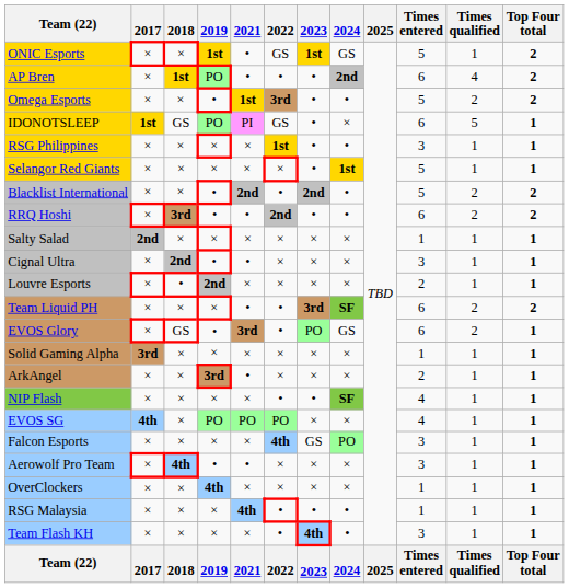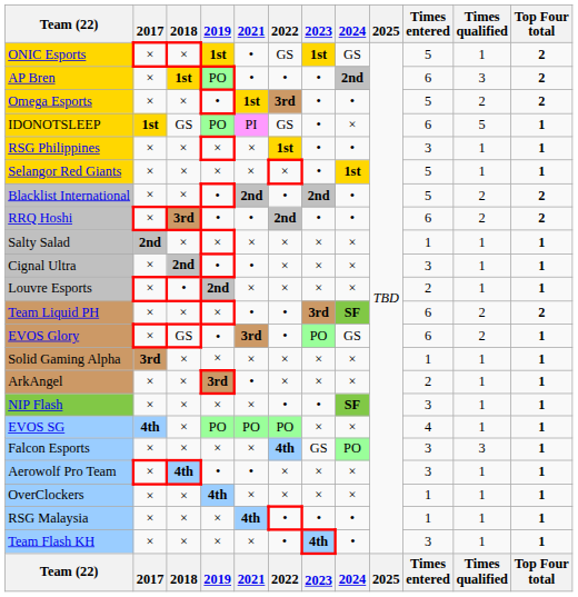 <table class="wikitable sortable" style="text-align: center">
 <tr>
 <th>Team (22)</th>
 <th class="unsortable"><br>2017</th>
 <th class="unsortable"><br>2018</th>
 <th class="unsortable"><br><a href='#'>2019</a></th>
 <th class="unsortable"><br><a href='#'>2021</a></th>
 <th class="unsortable"><br>2022</th>
 <th class="unsortable"><br><a href='#'>2023</a></th>
 <th class="unsortable"><br><a href='#'>2024</a></th>
 <th><br>2025</th>
 <th>Times<br>entered</th>
 <th>Times<br>qualified</th>
 <th>Top Four<br>total</th>
 </tr>
 <tr>
 <td style="background:gold" align="left"> <a href='#'>ONIC Esports</a></td>
 <td style="border:3px solid red">×</td>
 <td style="border:3px solid red">×</td>
 <td style="background:gold"><strong>1st</strong></td>
 <td>•</td>
 <td>GS</td>
 <td style="background:gold"><strong>1st</strong></td>
 <td>GS</td>
 <td rowspan="22"><em>TBD</em></td>
 <td>5</td>
 <td>1</td>
 <td><strong>2</strong></td>
 </tr>
 <tr>
 <td style="background:gold" align="left"> <a href='#'>AP Bren</a></td>
 <td>×</td>
 <td style="background:gold"><strong>1st</strong></td>
 <td style="border:3px solid red; background:#9aff9a">PO</td>
 <td>•</td>
 <td>•</td>
 <td>•</td>
 <td style="background:silver"><strong>2nd</strong></td>
 <td>6</td>
-<td>4</td>
+<td>3</td>
 <td><strong>2</strong></td>
 </tr>
 <tr>
 <td style="background:gold" align="left"> <a href='#'>Omega Esports</a></td>
 <td>×</td>
 <td>×</td>
 <td style="border:3px solid red">•</td>
 <td style="background:gold"><strong>1st</strong></td>
 <td style="background:#c96"><strong>3rd</strong></td>
 <td>•</td>
 <td>•</td>
 <td>5</td>
 <td>2</td>
 <td><strong>2</strong></td>
 </tr>
 <tr>
 <td style="background:gold" align="left"> IDONOTSLEEP</td>
 <td style="background:gold"><strong>1st</strong></td>
 <td>GS</td>
 <td style="background:#9aff9a">PO</td>
 <td style="background:#ff9aff">PI</td>
 <td>GS</td>
 <td>•</td>
 <td>×</td>
 <td>6</td>
 <td>5</td>
 <td><strong>1</strong></td>
 </tr>
 <tr>
 <td style="background:gold" align="left"> <a href='#'>RSG Philippines</a></td>
 <td>×</td>
 <td>×</td>
 <td style="border:3px solid red">×</td>
 <td>×</td>
 <td style="background:gold"><strong>1st</strong></td>
 <td>•</td>
 <td>•</td>
 <td>3</td>
 <td>1</td>
 <td><strong>1</strong></td>
 </tr>
 <tr>
 <td style="background:gold" align="left"> <a href='#'>Selangor Red Giants</a></td>
 <td>×</td>
 <td>×</td>
 <td>×</td>
 <td>×</td>
 <td style="border:3px solid red">×</td>
 <td>•</td>
 <td style="background:gold"><strong>1st</strong></td>
 <td>5</td>
 <td>1</td>
 <td><strong>1</strong></td>
 </tr>
 <tr>
 <td style="background:silver" align="left"> <a href='#'>Blacklist International</a></td>
 <td>×</td>
 <td>×</td>
 <td style="border:3px solid red">•</td>
 <td style="background:silver"><strong>2nd</strong></td>
 <td>•</td>
 <td style="background:silver"><strong>2nd</strong></td>
 <td>•</td>
 <td>5</td>
 <td>2</td>
 <td><strong>2</strong></td>
 </tr>
 <tr>
 <td style="background:silver" align="left"> <a href='#'>RRQ Hoshi</a></td>
 <td style="border:3px solid red">×</td>
 <td style="border:3px solid red; background:#c96"><strong>3rd</strong></td>
 <td>•</td>
 <td>•</td>
 <td style="background:silver"><strong>2nd</strong></td>
 <td>•</td>
 <td>•</td>
 <td>6</td>
 <td>2</td>
 <td><strong>2</strong></td>
 </tr>
 <tr>
 <td style="background:silver" align="left"> Salty Salad</td>
 <td style="background:silver"><strong>2nd</strong></td>
 <td>×</td>
 <td style="border:3px solid red">×</td>
 <td>×</td>
 <td>×</td>
 <td>×</td>
 <td>×</td>
 <td>1</td>
 <td>1</td>
 <td><strong>1</strong></td>
 </tr>
 <tr>
 <td style="background:silver" align="left"> Cignal Ultra</td>
 <td>×</td>
 <td style="background:silver"><strong>2nd</strong></td>
 <td style="border:3px solid red">•</td>
 <td>•</td>
 <td>×</td>
 <td>×</td>
 <td>×</td>
 <td>3</td>
 <td>1</td>
 <td><strong>1</strong></td>
 </tr>
 <tr>
 <td style="background:silver" align="left"> Louvre Esports</td>
 <td style="border:3px solid red">×</td>
 <td style="border:3px solid red">•</td>
 <td style="background:silver"><strong>2nd</strong></td>
 <td>×</td>
 <td>×</td>
 <td>×</td>
 <td>×</td>
 <td>2</td>
 <td>1</td>
 <td><strong>1</strong></td>
 </tr>
 <tr>
 <td style="background:#c96" align="left"> <a href='#'>Team Liquid PH</a></td>
 <td>×</td>
 <td>×</td>
 <td style="border:3px solid red">×</td>
 <td>•</td>
 <td>•</td>
 <td style="background:#c96"><strong>3rd</strong></td>
 <td style="background:#81c846"><strong>SF</strong></td>
 <td>6</td>
 <td>2</td>
 <td><strong>2</strong></td>
 </tr>
 <tr>
 <td style="background:#c96" align="left"> <a href='#'>EVOS Glory</a></td>
 <td style="border:3px solid red">×</td>
 <td style="border:3px solid red">GS</td>
 <td>•</td>
 <td style="background:#c96"><strong>3rd</strong></td>
 <td>•</td>
 <td style="background:#9aff9a">PO</td>
 <td>GS</td>
 <td>6</td>
 <td>2</td>
 <td><strong>1</strong></td>
 </tr>
 <tr>
 <td style="background:#c96" align="left"> Solid Gaming Alpha</td>
 <td style="background:#c96"><strong>3rd</strong></td>
 <td>×</td>
 <td>×</td>
 <td>×</td>
 <td>×</td>
 <td>×</td>
 <td>×</td>
 <td>1</td>
 <td>1</td>
 <td><strong>1</strong></td>
 </tr>
 <tr>
 <td style="background:#c96" align="left"> ArkAngel</td>
 <td>×</td>
 <td>×</td>
 <td style="border:3px solid red; background:#c96"><strong>3rd</strong></td>
 <td>•</td>
 <td>×</td>
 <td>×</td>
 <td>×</td>
 <td>2</td>
 <td>1</td>
 <td><strong>1</strong></td>
 </tr>
 <tr>
 <td style="background:#81c846" align="left"> <a href='#'>NIP Flash</a></td>
 <td>×</td>
 <td>×</td>
 <td>×</td>
 <td>×</td>
 <td>•</td>
 <td>•</td>
 <td style="background:#81c846"><strong>SF</strong></td>
-<td>4</td>
+<td>3</td>
 <td>1</td>
 <td><strong>1</strong></td>
 </tr>
 <tr>
 <td style="background:#9acdff" align="left"> <a href='#'>EVOS SG</a></td>
 <td style="background:#9acdff"><strong>4th</strong></td>
 <td>×</td>
 <td style="background:#9aff9a">PO</td>
 <td style="background:#9aff9a">PO</td>
 <td style="background:#9aff9a">PO</td>
 <td>×</td>
 <td>×</td>
 <td>4</td>
 <td>1</td>
 <td><strong>1</strong></td>
 </tr>
 <tr>
 <td style="background:#9acdff" align="left"> Falcon Esports</td>
 <td>×</td>
 <td>×</td>
 <td>×</td>
 <td>×</td>
 <td style="background:#9acdff"><strong>4th</strong></td>
 <td>GS</td>
 <td style="background:#9aff9a">PO</td>
 <td>3</td>
-<td>1</td>
+<td>3</td>
 <td><strong>1</strong></td>
 </tr>
 <tr>
 <td style="background:#9acdff" align="left"> Aerowolf Pro Team</td>
 <td style="border:3px solid red">×</td>
 <td style="border:3px solid red; background:#9acdff"><strong>4th</strong></td>
 <td>•</td>
 <td>•</td>
 <td>×</td>
 <td>×</td>
 <td>×</td>
 <td>3</td>
 <td>1</td>
 <td><strong>1</strong></td>
 </tr>
 <tr>
 <td style="background:#9acdff" align="left"> OverClockers</td>
 <td>×</td>
 <td>×</td>
 <td style="background:#9acdff"><strong>4th</strong></td>
 <td>×</td>
 <td>×</td>
 <td>×</td>
 <td>×</td>
 <td>1</td>
 <td>1</td>
 <td><strong>1</strong></td>
 </tr>
 <tr>
 <td style="background:#9acdff" align="left"> RSG Malaysia</td>
 <td>×</td>
 <td>×</td>
 <td>×</td>
 <td style="background:#9acdff"><strong>4th</strong></td>
 <td style="border:3px solid red">•</td>
 <td>•</td>
 <td>•</td>
 <td>1</td>
 <td>1</td>
 <td><strong>1</strong></td>
 </tr>
 <tr>
 <td style="background:#9acdff" align="left"> <a href='#'>Team Flash KH</a></td>
 <td>×</td>
 <td>×</td>
 <td>×</td>
 <td>×</td>
 <td>•</td>
 <td style="border:3px solid red; background:#9acdff"><strong>4th</strong></td>
 <td>•</td>
 <td>3</td>
 <td>1</td>
 <td><strong>1</strong></td>
 </tr>
 <tr>
 <th>Team (22)</th>
 <th class="unsortable"><br>2017</th>
 <th class="unsortable"><br>2018</th>
 <th class="unsortable"><br><a href='#'>2019</a></th>
 <th class="unsortable"><br><a href='#'>2021</a></th>
 <th class="unsortable"><br>2022</th>
 <th class="unsortable"><br><a href='#'>2023</a></th>
 <th class="unsortable"><br><a href='#'>2024</a></th>
 <th><br>2025</th>
 <th>Times<br>entered</th>
 <th>Times<br>qualified</th>
 <th>Top Four<br>total</th>
 </tr>
 </table>
